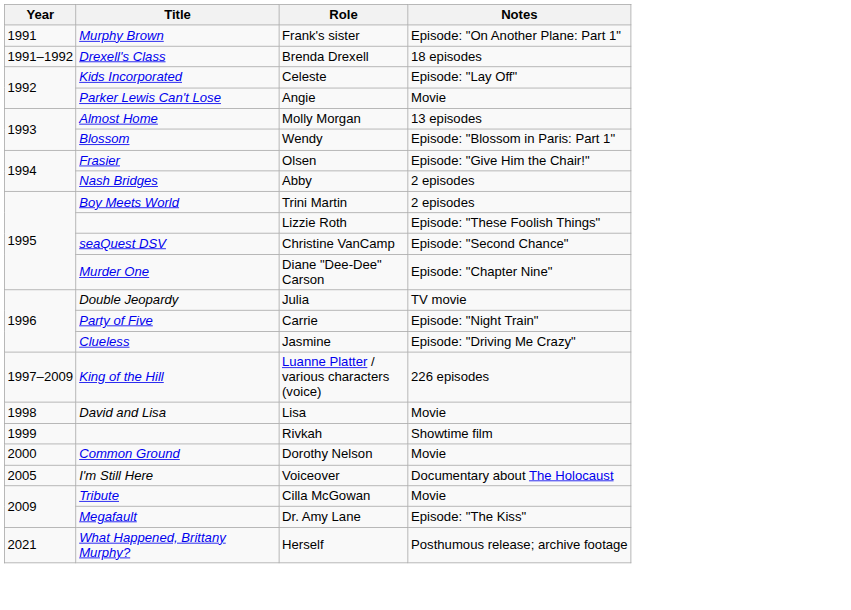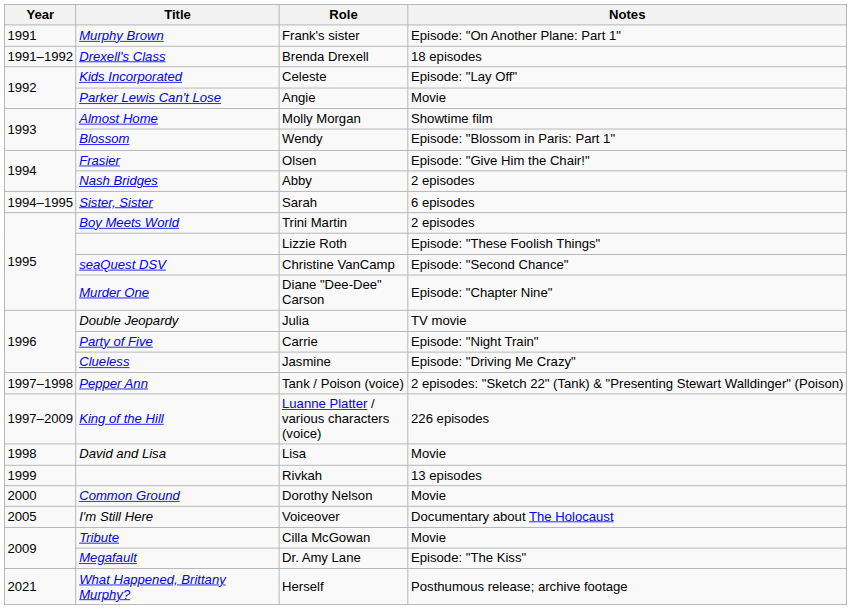 <table class="wikitable sortable">
 <tr>
 <th>Year</th>
 <th style="width:240px;">Title</th>
 <th style="width:150px;">Role</th>
 <th class = "unsortable">Notes</th>
 </tr>
 <tr>
 <td>1991</td>
 <td><em><a href='#'>Murphy Brown</a></em></td>
 <td>Frank's sister</td>
 <td>Episode: "On Another Plane: Part 1"</td>
 </tr>
 <tr>
 <td>1991–1992</td>
 <td><em><a href='#'>Drexell's Class</a></em></td>
 <td>Brenda Drexell</td>
 <td>18 episodes</td>
 </tr>
 <tr>
 <td rowspan=2>1992</td>
 <td><em><a href='#'>Kids Incorporated</a></em></td>
 <td>Celeste</td>
 <td>Episode: "Lay Off"</td>
 </tr>
 <tr>
 <td><em><a href='#'>Parker Lewis Can't Lose</a></em></td>
 <td>Angie</td>
 <td>Movie</td>
 </tr>
 <tr>
 <td rowspan=2>1993</td>
 <td><em><a href='#'>Almost Home</a></em></td>
 <td>Molly Morgan</td>
-<td>13 episodes</td>
+<td>Showtime film</td>
 </tr>
 <tr>
 <td><em><a href='#'>Blossom</a></em></td>
 <td>Wendy</td>
 <td>Episode: "Blossom in Paris: Part 1"</td>
 </tr>
 <tr>
 <td rowspan=2>1994</td>
 <td><em><a href='#'>Frasier</a></em></td>
 <td>Olsen</td>
 <td>Episode: "Give Him the Chair!"</td>
 </tr>
 <tr>
 <td><em><a href='#'>Nash Bridges</a></em></td>
 <td>Abby</td>
 <td>2 episodes</td>
+</tr>
+<tr>
+<td>1994–1995</td>
+<td><em><a href='#'>Sister, Sister</a></em></td>
+<td>Sarah</td>
+<td>6 episodes</td>
 </tr>
 <tr>
 <td rowspan=4>1995</td>
 <td><em><a href='#'>Boy Meets World</a></em></td>
 <td>Trini Martin</td>
 <td>2 episodes</td>
 </tr>
 <tr>
 <td><em></em></td>
 <td>Lizzie Roth</td>
 <td>Episode: "These Foolish Things"</td>
 </tr>
 <tr>
 <td><em><a href='#'>seaQuest DSV</a></em></td>
 <td>Christine VanCamp</td>
 <td>Episode: "Second Chance"</td>
 </tr>
 <tr>
 <td><em><a href='#'>Murder One</a></em></td>
 <td>Diane "Dee-Dee" Carson</td>
 <td>Episode: "Chapter Nine"</td>
 </tr>
 <tr>
 <td rowspan=3>1996</td>
 <td><em>Double Jeopardy</em></td>
 <td>Julia</td>
 <td>TV movie</td>
 </tr>
 <tr>
 <td><em><a href='#'>Party of Five</a></em></td>
 <td>Carrie</td>
 <td>Episode: "Night Train"</td>
 </tr>
 <tr>
 <td><em><a href='#'>Clueless</a></em></td>
 <td>Jasmine</td>
 <td>Episode: "Driving Me Crazy"</td>
 </tr>
 <tr>
+<td>1997–1998</td>
+<td><em><a href='#'>Pepper Ann</a></em></td>
+<td>Tank / Poison (voice)</td>
+<td>2 episodes: "Sketch 22" (Tank) & "Presenting Stewart Walldinger" (Poison)</td>
+</tr>
+<tr>
 <td>1997–2009</td>
 <td><em><a href='#'>King of the Hill</a></em></td>
 <td><a href='#'>Luanne Platter</a> / various characters (voice)</td>
 <td>226 episodes</td>
 </tr>
 <tr>
 <td>1998</td>
 <td><em>David and Lisa</em></td>
 <td>Lisa</td>
 <td>Movie</td>
 </tr>
 <tr>
 <td>1999</td>
 <td><em></em></td>
 <td>Rivkah</td>
-<td>Showtime film</td>
+<td>13 episodes</td>
 </tr>
 <tr>
 <td>2000</td>
 <td><em><a href='#'>Common Ground</a></em></td>
 <td>Dorothy Nelson</td>
 <td>Movie</td>
 </tr>
 <tr>
 <td>2005</td>
 <td><em>I'm Still Here</em></td>
 <td>Voiceover</td>
 <td>Documentary about <a href='#'>The Holocaust</a></td>
 </tr>
 <tr>
 <td rowspan=2>2009</td>
 <td><em><a href='#'>Tribute</a></em></td>
 <td>Cilla McGowan</td>
 <td>Movie</td>
 </tr>
 <tr>
 <td><em><a href='#'>Megafault</a></em></td>
 <td>Dr. Amy Lane</td>
 <td>Episode: "The Kiss"</td>
 </tr>
 <tr>
 <td>2021</td>
 <td><em><a href='#'>What Happened, Brittany Murphy?</a></em></td>
 <td>Herself</td>
 <td>Posthumous release; archive footage</td>
 </tr>
 </table>
